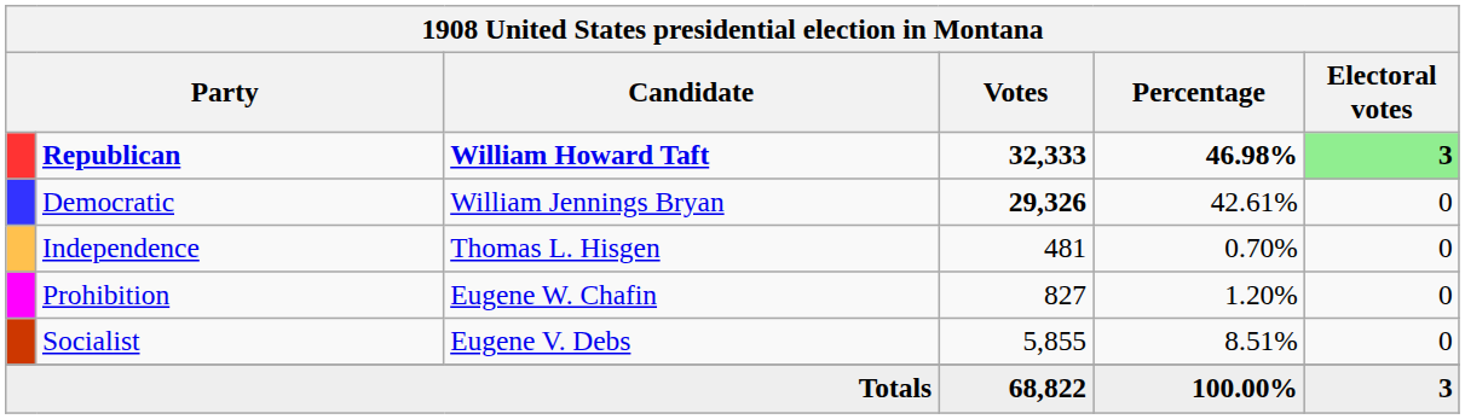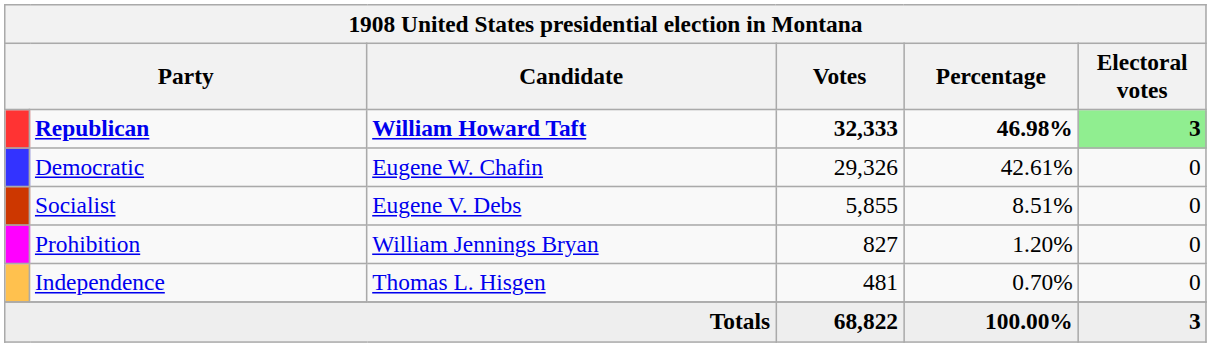 <table class="wikitable" style="font-size: 95%;">
 <tr>
 <th colspan="6">1908 United States presidential election in Montana</th>
 </tr>
 <tr>
 <th colspan="2" style="width: 15em">Party</th>
 <th style="width: 17em">Candidate</th>
 <th style="width: 5em">Votes</th>
 <th style="width: 7em">Percentage</th>
 <th style="width: 5em">Electoral votes</th>
 </tr>
 <tr>
 <th style="background-color:#FF3333; width: 3px"></th>
 <td style="width: 130px"><strong><a href='#'>Republican</a></strong></td>
 <td><strong><a href='#'>William Howard Taft</a></strong></td>
 <td align="right"><strong>32,333</strong></td>
 <td align="right"><strong>46.98%</strong></td>
 <td align="right" style="background: lightgreen;"><strong>3</strong></td>
 </tr>
 <tr>
 <th style="background-color:#3333FF; width: 3px"></th>
 <td style="width: 130px"><a href='#'>Democratic</a></td>
+<td><a href='#'>Eugene W. Chafin</a></td>
+<td align="right">29,326</td>
+<td align="right">42.61%</td>
+<td align="right">0</td>
+</tr>
+<tr>
+<th style="background-color:#CD3700; width: 3px"></th>
+<td style="width: 130px"><a href='#'>Socialist</a></td>
+<td><a href='#'>Eugene V. Debs</a></td>
+<td align="right">5,855</td>
+<td align="right">8.51%</td>
+<td align="right">0</td>
+</tr>
+<tr>
+<th style="background-color:#FF00FF; width: 3px"></th>
+<td style="width: 130px"><a href='#'>Prohibition</a></td>
 <td><a href='#'>William Jennings Bryan</a></td>
-<td align="right"><strong>29,326</strong></td>
-<td align="right">42.61%</td>
+<td align="right">827</td>
+<td align="right">1.20%</td>
 <td align="right">0</td>
 </tr>
 <tr>
 <th style="background-color:#FFC14E; width: 3px"></th>
 <td style="width: 130px"><a href='#'>Independence</a></td>
 <td><a href='#'>Thomas L. Hisgen</a></td>
 <td align="right">481</td>
 <td align="right">0.70%</td>
 <td align="right">0</td>
 </tr>
 <tr>
-<th style="background-color:#FF00FF; width: 3px"></th>
-<td style="width: 130px"><a href='#'>Prohibition</a></td>
-<td><a href='#'>Eugene W. Chafin</a></td>
-<td align="right">827</td>
-<td align="right">1.20%</td>
-<td align="right">0</td>
-</tr>
-<tr>
-<th style="background-color:#CD3700; width: 3px"></th>
-<td style="width: 130px"><a href='#'>Socialist</a></td>
-<td><a href='#'>Eugene V. Debs</a></td>
-<td align="right">5,855</td>
-<td align="right">8.51%</td>
-<td align="right">0</td>
-</tr>
-<tr>
 </tr>
 <tr bgcolor="#EEEEEE">
 <td colspan="3" align="right"><strong>Totals</strong></td>
 <td align="right"><strong>68,822</strong></td>
 <td align="right"><strong>100.00%</strong></td>
 <td align="right"><strong>3</strong></td>
 </tr>
 </table>
